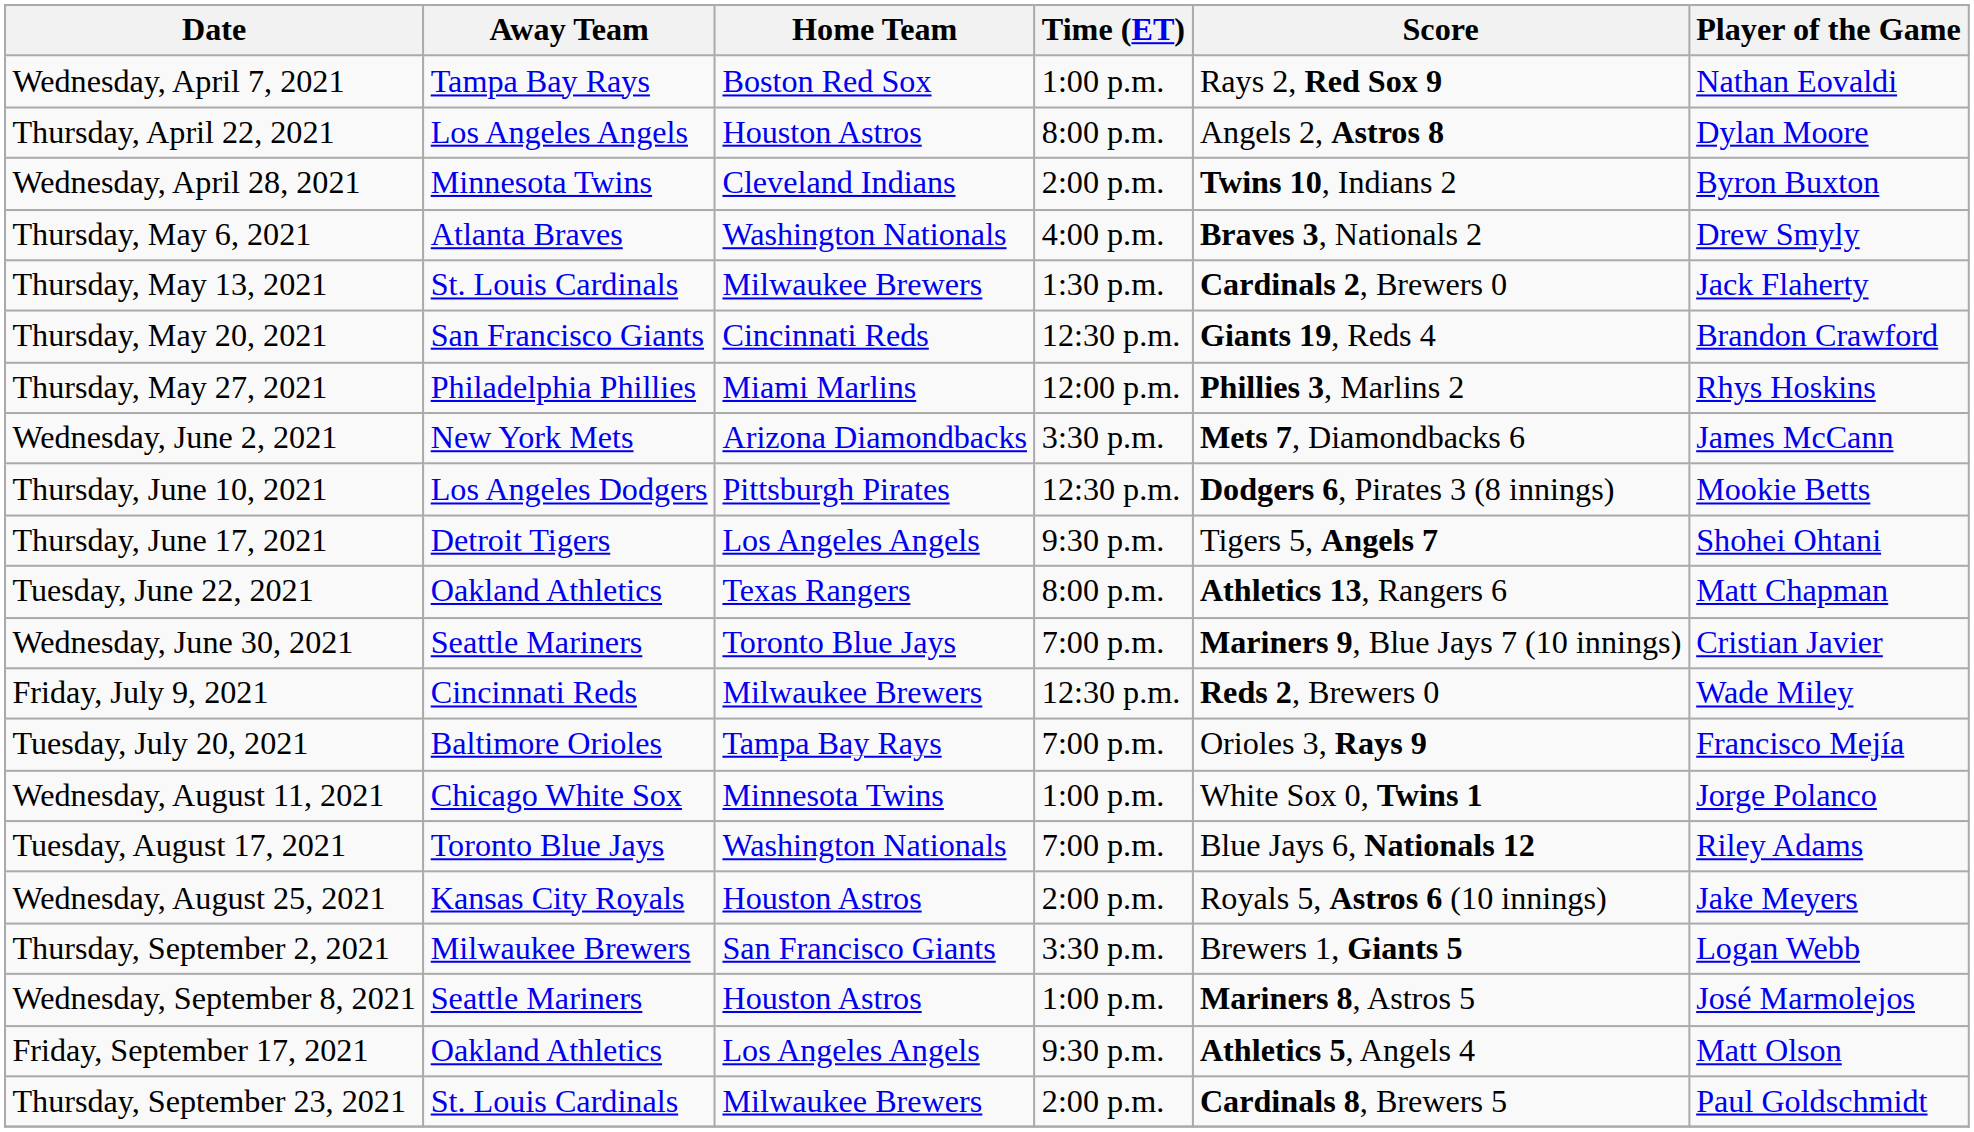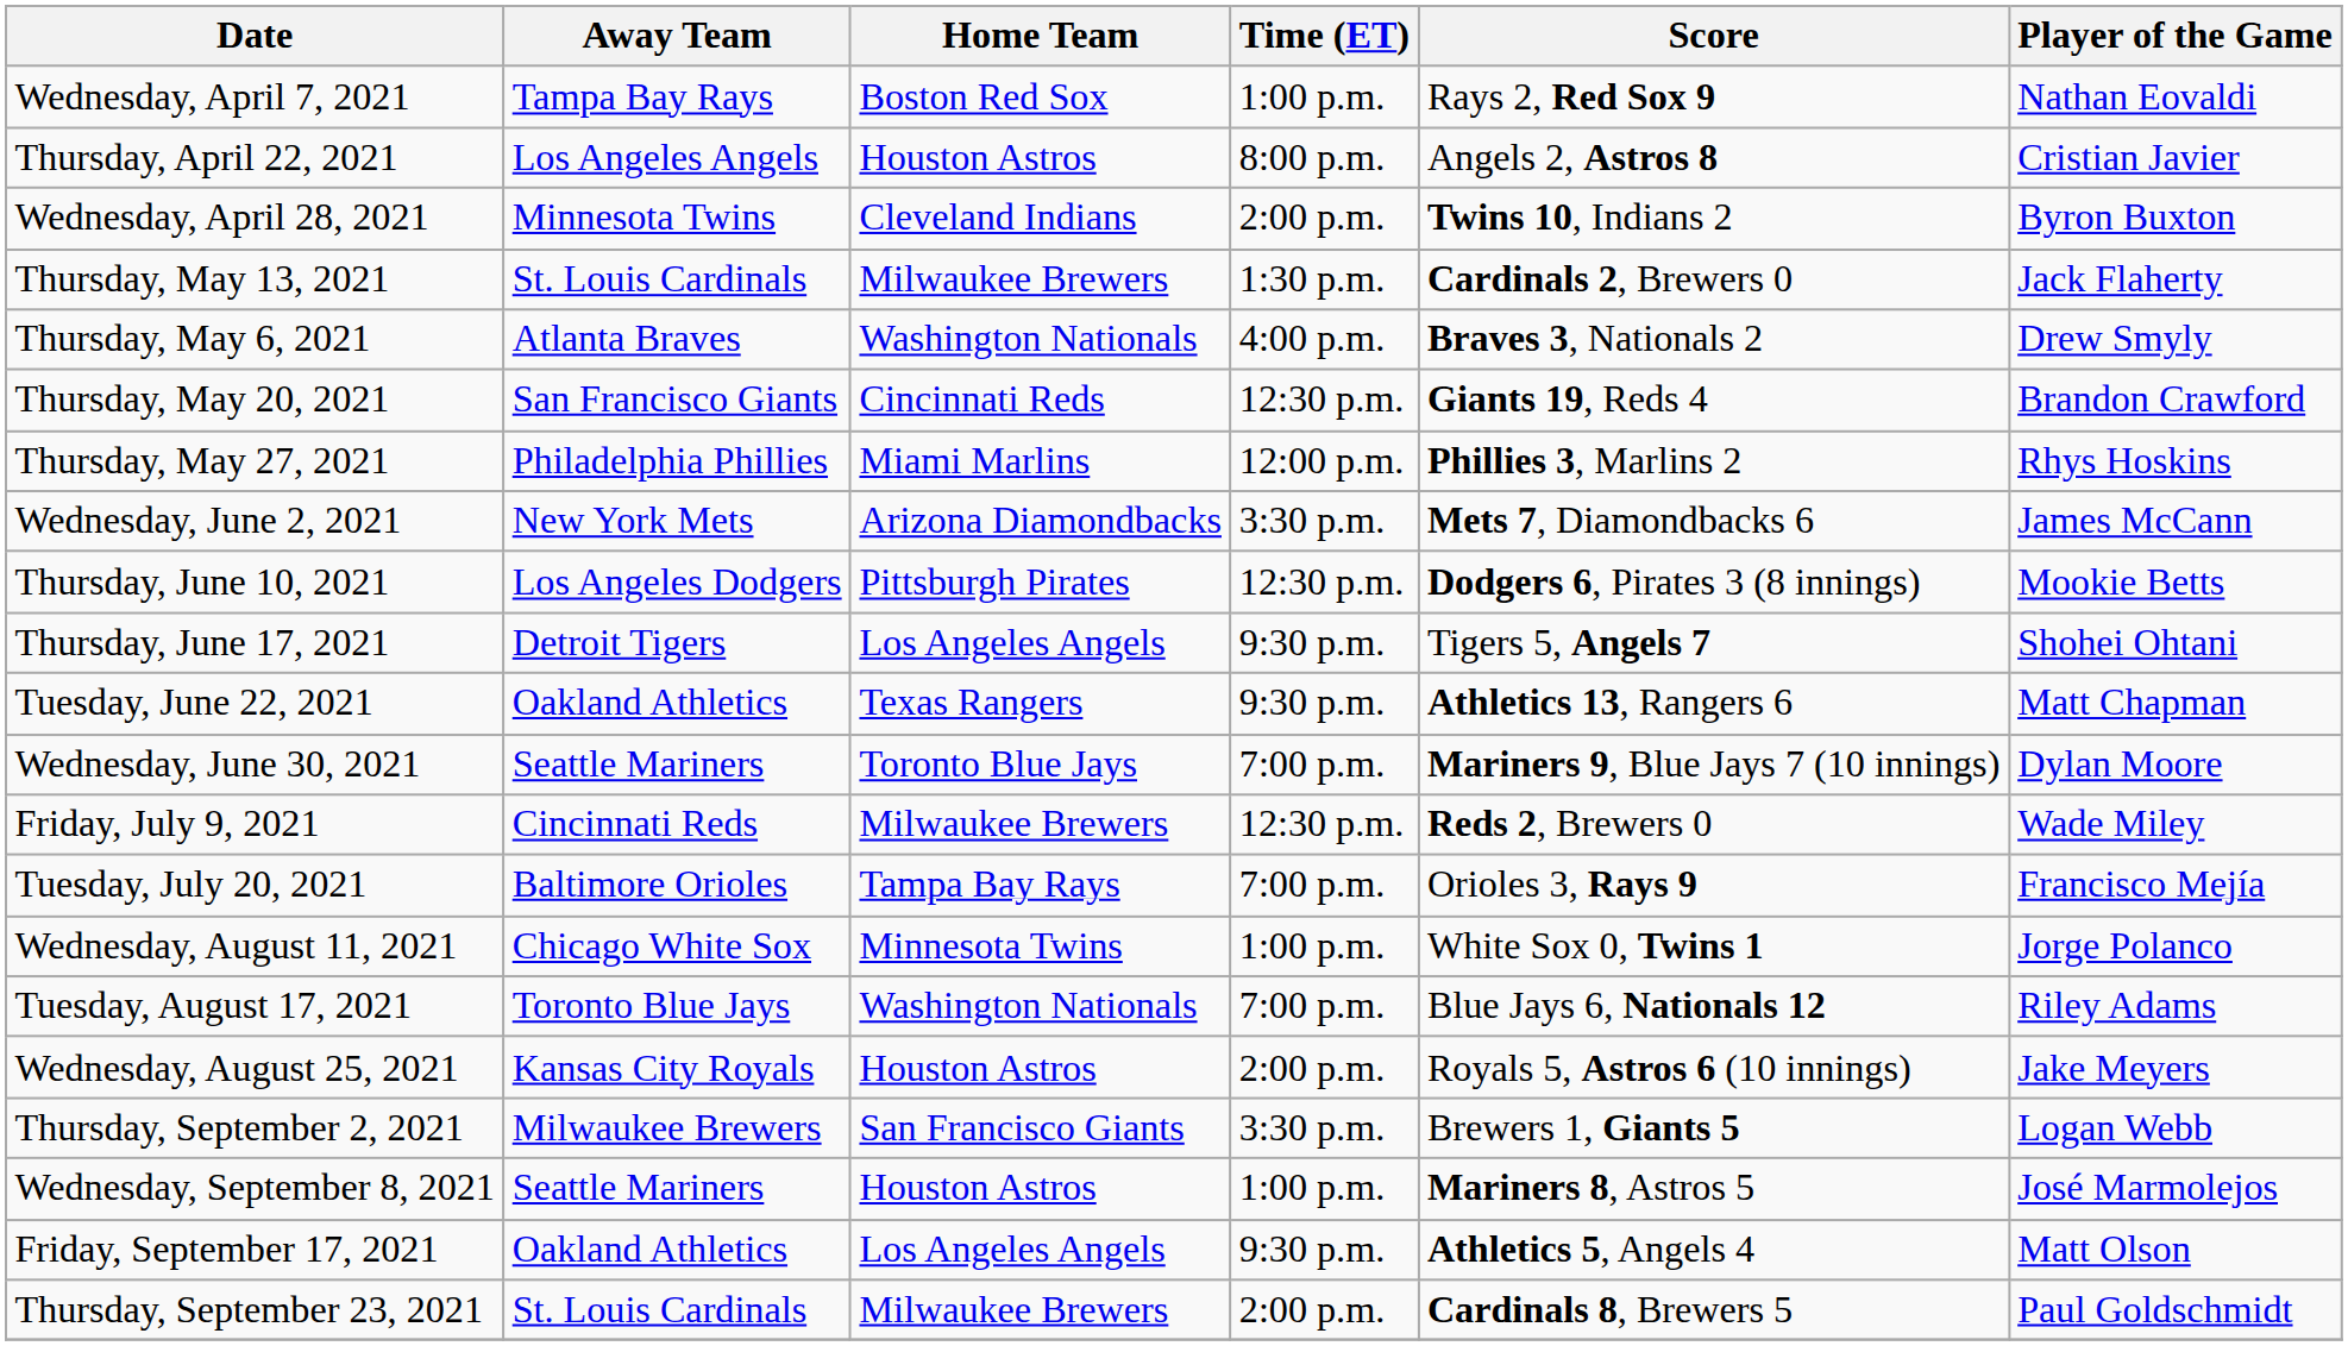 <table class="wikitable">
 <tr>
 <th>Date</th>
 <th>Away Team</th>
 <th>Home Team</th>
 <th>Time (<a href='#'>ET</a>)</th>
 <th>Score</th>
 <th>Player of the Game</th>
 </tr>
 <tr>
 <td>Wednesday, April 7, 2021</td>
 <td><a href='#'>Tampa Bay Rays</a></td>
 <td><a href='#'>Boston Red Sox</a></td>
 <td>1:00 p.m.</td>
 <td>Rays 2, <strong>Red Sox 9</strong></td>
 <td><a href='#'>Nathan Eovaldi</a></td>
 </tr>
 <tr>
 <td>Thursday, April 22, 2021</td>
 <td><a href='#'>Los Angeles Angels</a></td>
 <td><a href='#'>Houston Astros</a></td>
 <td>8:00 p.m.</td>
 <td>Angels 2, <strong>Astros 8</strong></td>
-<td><a href='#'>Dylan Moore</a></td>
+<td><a href='#'>Cristian Javier</a></td>
 </tr>
 <tr>
 <td>Wednesday, April 28, 2021</td>
 <td><a href='#'>Minnesota Twins</a></td>
 <td><a href='#'>Cleveland Indians</a></td>
 <td>2:00 p.m.</td>
 <td><strong>Twins 10</strong>, Indians 2</td>
 <td><a href='#'>Byron Buxton</a></td>
 </tr>
 <tr>
+<td>Thursday, May 13, 2021</td>
+<td><a href='#'>St. Louis Cardinals</a></td>
+<td><a href='#'>Milwaukee Brewers</a></td>
+<td>1:30 p.m.</td>
+<td><strong>Cardinals 2</strong>, Brewers 0</td>
+<td><a href='#'>Jack Flaherty</a></td>
+</tr>
+<tr>
 <td>Thursday, May 6, 2021</td>
 <td><a href='#'>Atlanta Braves</a></td>
 <td><a href='#'>Washington Nationals</a></td>
 <td>4:00 p.m.</td>
 <td><strong>Braves 3</strong>, Nationals 2</td>
 <td><a href='#'>Drew Smyly</a></td>
-</tr>
-<tr>
-<td>Thursday, May 13, 2021</td>
-<td><a href='#'>St. Louis Cardinals</a></td>
-<td><a href='#'>Milwaukee Brewers</a></td>
-<td>1:30 p.m.</td>
-<td><strong>Cardinals 2</strong>, Brewers 0</td>
-<td><a href='#'>Jack Flaherty</a></td>
 </tr>
 <tr>
 <td>Thursday, May 20, 2021</td>
 <td><a href='#'>San Francisco Giants</a></td>
 <td><a href='#'>Cincinnati Reds</a></td>
 <td>12:30 p.m.</td>
 <td><strong>Giants 19</strong>, Reds 4</td>
 <td><a href='#'>Brandon Crawford</a></td>
 </tr>
 <tr>
 <td>Thursday, May 27, 2021</td>
 <td><a href='#'>Philadelphia Phillies</a></td>
 <td><a href='#'>Miami Marlins</a></td>
 <td>12:00 p.m.</td>
 <td><strong>Phillies 3</strong>, Marlins 2</td>
 <td><a href='#'>Rhys Hoskins</a></td>
 </tr>
 <tr>
 <td>Wednesday, June 2, 2021</td>
 <td><a href='#'>New York Mets</a></td>
 <td><a href='#'>Arizona Diamondbacks</a></td>
 <td>3:30 p.m.</td>
 <td><strong>Mets 7</strong>, Diamondbacks 6</td>
 <td><a href='#'>James McCann</a></td>
 </tr>
 <tr>
 <td>Thursday, June 10, 2021</td>
 <td><a href='#'>Los Angeles Dodgers</a></td>
 <td><a href='#'>Pittsburgh Pirates</a></td>
 <td>12:30 p.m.</td>
 <td><strong>Dodgers 6</strong>, Pirates 3 (8 innings)</td>
 <td><a href='#'>Mookie Betts</a></td>
 </tr>
 <tr>
 <td>Thursday, June 17, 2021</td>
 <td><a href='#'>Detroit Tigers</a></td>
 <td><a href='#'>Los Angeles Angels</a></td>
 <td>9:30 p.m.</td>
 <td>Tigers 5, <strong>Angels 7</strong></td>
 <td><a href='#'>Shohei Ohtani</a></td>
 </tr>
 <tr>
 <td>Tuesday, June 22, 2021</td>
 <td><a href='#'>Oakland Athletics</a></td>
 <td><a href='#'>Texas Rangers</a></td>
-<td>8:00 p.m.</td>
+<td>9:30 p.m.</td>
 <td><strong>Athletics 13</strong>, Rangers 6</td>
 <td><a href='#'>Matt Chapman</a></td>
 </tr>
 <tr>
 <td>Wednesday, June 30, 2021</td>
 <td><a href='#'>Seattle Mariners</a></td>
 <td><a href='#'>Toronto Blue Jays</a></td>
 <td>7:00 p.m.</td>
 <td><strong>Mariners 9</strong>, Blue Jays 7 (10 innings)</td>
-<td><a href='#'>Cristian Javier</a></td>
+<td><a href='#'>Dylan Moore</a></td>
 </tr>
 <tr>
 <td>Friday, July 9, 2021</td>
 <td><a href='#'>Cincinnati Reds</a></td>
 <td><a href='#'>Milwaukee Brewers</a></td>
 <td>12:30 p.m.</td>
 <td><strong>Reds 2</strong>, Brewers 0</td>
 <td><a href='#'>Wade Miley</a></td>
 </tr>
 <tr>
 <td>Tuesday, July 20, 2021</td>
 <td><a href='#'>Baltimore Orioles</a></td>
 <td><a href='#'>Tampa Bay Rays</a></td>
 <td>7:00 p.m.</td>
 <td>Orioles 3, <strong>Rays 9</strong></td>
 <td><a href='#'>Francisco Mejía</a></td>
 </tr>
 <tr>
 <td>Wednesday, August 11, 2021</td>
 <td><a href='#'>Chicago White Sox</a></td>
 <td><a href='#'>Minnesota Twins</a></td>
 <td>1:00 p.m.</td>
 <td>White Sox 0, <strong>Twins 1</strong></td>
 <td><a href='#'>Jorge Polanco</a></td>
 </tr>
 <tr>
 <td>Tuesday, August 17, 2021</td>
 <td><a href='#'>Toronto Blue Jays</a></td>
 <td><a href='#'>Washington Nationals</a></td>
 <td>7:00 p.m.</td>
 <td>Blue Jays 6, <strong>Nationals 12</strong></td>
 <td><a href='#'>Riley Adams</a></td>
 </tr>
 <tr>
 <td>Wednesday, August 25, 2021</td>
 <td><a href='#'>Kansas City Royals</a></td>
 <td><a href='#'>Houston Astros</a></td>
 <td>2:00 p.m.</td>
 <td>Royals 5, <strong>Astros 6</strong> (10 innings)</td>
 <td><a href='#'>Jake Meyers</a></td>
 </tr>
 <tr>
 <td>Thursday, September 2, 2021</td>
 <td><a href='#'>Milwaukee Brewers</a></td>
 <td><a href='#'>San Francisco Giants</a></td>
 <td>3:30 p.m.</td>
 <td>Brewers 1, <strong>Giants 5</strong></td>
 <td><a href='#'>Logan Webb</a></td>
 </tr>
 <tr>
 <td>Wednesday, September 8, 2021</td>
 <td><a href='#'>Seattle Mariners</a></td>
 <td><a href='#'>Houston Astros</a></td>
 <td>1:00 p.m.</td>
 <td><strong>Mariners 8</strong>, Astros 5</td>
 <td><a href='#'>José Marmolejos</a></td>
 </tr>
 <tr>
 <td>Friday, September 17, 2021</td>
 <td><a href='#'>Oakland Athletics</a></td>
 <td><a href='#'>Los Angeles Angels</a></td>
 <td>9:30 p.m.</td>
 <td><strong>Athletics 5</strong>, Angels 4</td>
 <td><a href='#'>Matt Olson</a></td>
 </tr>
 <tr>
 <td>Thursday, September 23, 2021</td>
 <td><a href='#'>St. Louis Cardinals</a></td>
 <td><a href='#'>Milwaukee Brewers</a></td>
 <td>2:00 p.m.</td>
 <td><strong>Cardinals 8</strong>, Brewers 5</td>
 <td><a href='#'>Paul Goldschmidt</a></td>
 </tr>
 <tr>
 </tr>
 </table>
